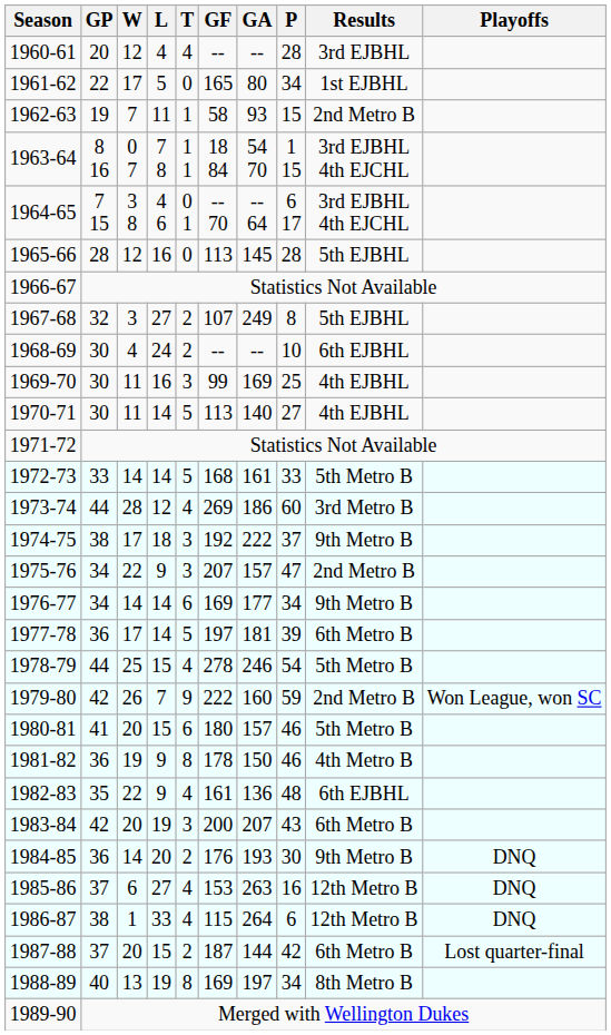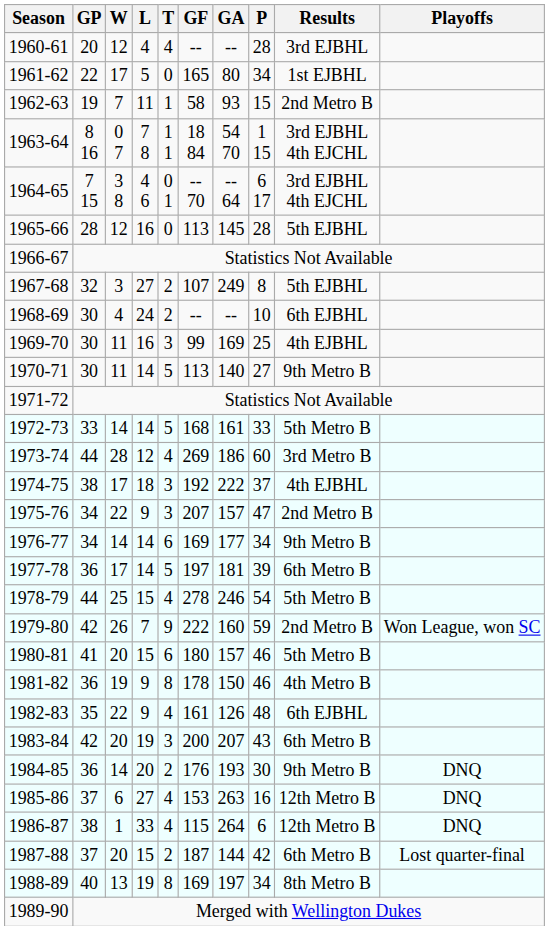 <table class="wikitable">
 <tr>
 <th>Season</th>
 <th>GP</th>
 <th>W</th>
 <th>L</th>
 <th>T</th>
 <th>GF</th>
 <th>GA</th>
 <th>P</th>
 <th>Results</th>
 <th>Playoffs</th>
 </tr>
 <tr align="center">
 <td>1960-61</td>
 <td>20</td>
 <td>12</td>
 <td>4</td>
 <td>4</td>
 <td>--</td>
 <td>--</td>
 <td>28</td>
 <td>3rd EJBHL</td>
 <td></td>
 </tr>
 <tr align="center">
 <td>1961-62</td>
 <td>22</td>
 <td>17</td>
 <td>5</td>
 <td>0</td>
 <td>165</td>
 <td>80</td>
 <td>34</td>
 <td>1st EJBHL</td>
 <td></td>
 </tr>
 <tr align="center">
 <td>1962-63</td>
 <td>19</td>
 <td>7</td>
 <td>11</td>
 <td>1</td>
 <td>58</td>
 <td>93</td>
 <td>15</td>
 <td>2nd Metro B</td>
 <td></td>
 </tr>
 <tr align="center">
 <td>1963-64</td>
 <td>8<br>16</td>
 <td>0<br>7</td>
 <td>7<br>8</td>
 <td>1<br>1</td>
 <td>18<br>84</td>
 <td>54<br>70</td>
 <td>1<br>15</td>
 <td>3rd EJBHL<br>4th EJCHL</td>
 <td></td>
 </tr>
 <tr align="center">
 <td>1964-65</td>
 <td>7<br>15</td>
 <td>3<br>8</td>
 <td>4<br>6</td>
 <td>0<br>1</td>
 <td>--<br>70</td>
 <td>--<br>64</td>
 <td>6<br>17</td>
 <td>3rd EJBHL<br>4th EJCHL</td>
 <td></td>
 </tr>
 <tr align="center">
 <td>1965-66</td>
 <td>28</td>
 <td>12</td>
 <td>16</td>
 <td>0</td>
 <td>113</td>
 <td>145</td>
 <td>28</td>
 <td>5th EJBHL</td>
 <td></td>
 </tr>
 <tr align="center">
 <td>1966-67</td>
 <td colspan="11">Statistics Not Available</td>
 </tr>
 <tr align="center">
 <td>1967-68</td>
 <td>32</td>
 <td>3</td>
 <td>27</td>
 <td>2</td>
 <td>107</td>
 <td>249</td>
 <td>8</td>
 <td>5th EJBHL</td>
 <td></td>
 </tr>
 <tr align="center">
 <td>1968-69</td>
 <td>30</td>
 <td>4</td>
 <td>24</td>
 <td>2</td>
 <td>--</td>
 <td>--</td>
 <td>10</td>
 <td>6th EJBHL</td>
 <td></td>
 </tr>
 <tr align="center">
 <td>1969-70</td>
 <td>30</td>
 <td>11</td>
 <td>16</td>
 <td>3</td>
 <td>99</td>
 <td>169</td>
 <td>25</td>
 <td>4th EJBHL</td>
 <td></td>
 </tr>
 <tr align="center">
 <td>1970-71</td>
 <td>30</td>
 <td>11</td>
 <td>14</td>
 <td>5</td>
 <td>113</td>
 <td>140</td>
 <td>27</td>
-<td>4th EJBHL</td>
+<td>9th Metro B</td>
 <td></td>
 </tr>
 <tr align="center">
 <td>1971-72</td>
 <td colspan="11">Statistics Not Available</td>
 </tr>
 <tr align="center" bgcolor="#EEFFFF">
 <td>1972-73</td>
 <td>33</td>
 <td>14</td>
 <td>14</td>
 <td>5</td>
 <td>168</td>
 <td>161</td>
 <td>33</td>
 <td>5th Metro B</td>
 <td></td>
 </tr>
 <tr align="center" bgcolor="#EEFFFF">
 <td>1973-74</td>
 <td>44</td>
 <td>28</td>
 <td>12</td>
 <td>4</td>
 <td>269</td>
 <td>186</td>
 <td>60</td>
 <td>3rd Metro B</td>
 <td></td>
 </tr>
 <tr align="center" bgcolor="#EEFFFF">
 <td>1974-75</td>
 <td>38</td>
 <td>17</td>
 <td>18</td>
 <td>3</td>
 <td>192</td>
 <td>222</td>
 <td>37</td>
-<td>9th Metro B</td>
+<td>4th EJBHL</td>
 <td></td>
 </tr>
 <tr align="center" bgcolor="#EEFFFF">
 <td>1975-76</td>
 <td>34</td>
 <td>22</td>
 <td>9</td>
 <td>3</td>
 <td>207</td>
 <td>157</td>
 <td>47</td>
 <td>2nd Metro B</td>
 <td></td>
 </tr>
 <tr align="center" bgcolor="#EEFFFF">
 <td>1976-77</td>
 <td>34</td>
 <td>14</td>
 <td>14</td>
 <td>6</td>
 <td>169</td>
 <td>177</td>
 <td>34</td>
 <td>9th Metro B</td>
 <td></td>
 </tr>
 <tr align="center" bgcolor="#EEFFFF">
 <td>1977-78</td>
 <td>36</td>
 <td>17</td>
 <td>14</td>
 <td>5</td>
 <td>197</td>
 <td>181</td>
 <td>39</td>
 <td>6th Metro B</td>
 <td></td>
 </tr>
 <tr align="center" bgcolor="#EEFFFF">
 <td>1978-79</td>
 <td>44</td>
 <td>25</td>
 <td>15</td>
 <td>4</td>
 <td>278</td>
 <td>246</td>
 <td>54</td>
 <td>5th Metro B</td>
 <td></td>
 </tr>
 <tr align="center" bgcolor="#EEFFFF">
 <td>1979-80</td>
 <td>42</td>
 <td>26</td>
 <td>7</td>
 <td>9</td>
 <td>222</td>
 <td>160</td>
 <td>59</td>
 <td>2nd Metro B</td>
 <td>Won League, won <a href='#'>SC</a></td>
 </tr>
 <tr align="center" bgcolor="#EEFFFF">
 <td>1980-81</td>
 <td>41</td>
 <td>20</td>
 <td>15</td>
 <td>6</td>
 <td>180</td>
 <td>157</td>
 <td>46</td>
 <td>5th Metro B</td>
 <td></td>
 </tr>
 <tr align="center" bgcolor="#EEFFFF">
 <td>1981-82</td>
 <td>36</td>
 <td>19</td>
 <td>9</td>
 <td>8</td>
 <td>178</td>
 <td>150</td>
 <td>46</td>
 <td>4th Metro B</td>
 <td></td>
 </tr>
 <tr align="center" bgcolor="#EEFFFF">
 <td>1982-83</td>
 <td>35</td>
 <td>22</td>
 <td>9</td>
 <td>4</td>
 <td>161</td>
-<td>136</td>
+<td>126</td>
 <td>48</td>
 <td>6th EJBHL</td>
 <td></td>
 </tr>
 <tr align="center" bgcolor="#EEFFFF">
 <td>1983-84</td>
 <td>42</td>
 <td>20</td>
 <td>19</td>
 <td>3</td>
 <td>200</td>
 <td>207</td>
 <td>43</td>
 <td>6th Metro B</td>
 <td></td>
 </tr>
 <tr align="center" bgcolor="#EEFFFF">
 <td>1984-85</td>
 <td>36</td>
 <td>14</td>
 <td>20</td>
 <td>2</td>
 <td>176</td>
 <td>193</td>
 <td>30</td>
 <td>9th Metro B</td>
 <td>DNQ</td>
 </tr>
 <tr align="center" bgcolor="#EEFFFF">
 <td>1985-86</td>
 <td>37</td>
 <td>6</td>
 <td>27</td>
 <td>4</td>
 <td>153</td>
 <td>263</td>
 <td>16</td>
 <td>12th Metro B</td>
 <td>DNQ</td>
 </tr>
 <tr align="center" bgcolor="#EEFFFF">
 <td>1986-87</td>
 <td>38</td>
 <td>1</td>
 <td>33</td>
 <td>4</td>
 <td>115</td>
 <td>264</td>
 <td>6</td>
 <td>12th Metro B</td>
 <td>DNQ</td>
 </tr>
 <tr align="center" bgcolor="#EEFFFF">
 <td>1987-88</td>
 <td>37</td>
 <td>20</td>
 <td>15</td>
 <td>2</td>
 <td>187</td>
 <td>144</td>
 <td>42</td>
 <td>6th Metro B</td>
 <td>Lost quarter-final</td>
 </tr>
 <tr align="center" bgcolor="#EEFFFF">
 <td>1988-89</td>
 <td>40</td>
 <td>13</td>
 <td>19</td>
 <td>8</td>
 <td>169</td>
 <td>197</td>
 <td>34</td>
 <td>8th Metro B</td>
 <td></td>
 </tr>
 <tr align="center">
 <td>1989-90</td>
 <td colspan="11">Merged with <a href='#'>Wellington Dukes</a></td>
 </tr>
 </table>
